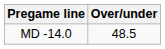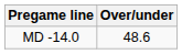 <table class="wikitable">
 <tr align="center">
 <th style=>Pregame line</th>
 <th style=>Over/under</th>
 </tr>
 <tr align="center">
 <td>MD -14.0</td>
-<td>48.5</td>
+<td>48.6</td>
 </tr>
 </table>
